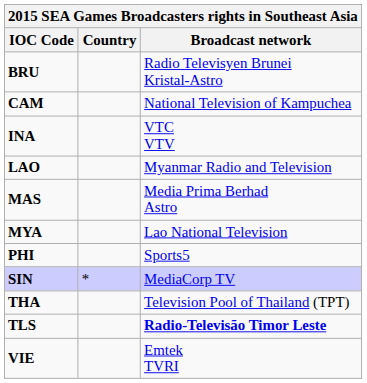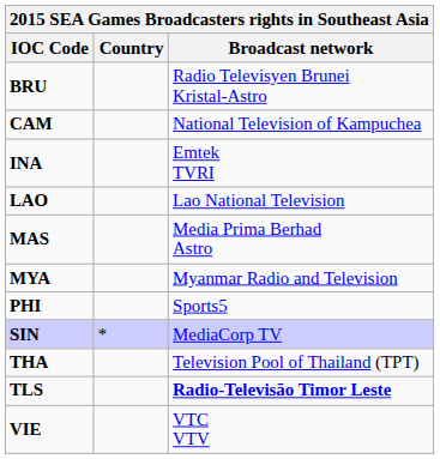 <table class="wikitable" style="font-size:100%; text-align:left;">
 <tr>
 <th colspan=6>2015 SEA Games Broadcasters rights in Southeast Asia</th>
 </tr>
 <tr>
 <th>IOC Code</th>
 <th>Country</th>
 <th>Broadcast network</th>
 </tr>
 <tr>
 <td align=left><strong>BRU</strong></td>
 <td align=left></td>
 <td><a href='#'>Radio Televisyen Brunei</a><br><a href='#'>Kristal-Astro</a></td>
 </tr>
 <tr>
 <td align=left><strong>CAM</strong></td>
 <td align=left></td>
 <td><a href='#'>National Television of Kampuchea</a></td>
 </tr>
 <tr>
 <td align=left><strong>INA</strong></td>
 <td align=left></td>
-<td><a href='#'>VTC</a><br><a href='#'>VTV</a></td>
+<td><a href='#'>Emtek</a><br><a href='#'>TVRI</a></td>
 </tr>
 <tr>
 <td align=left><strong>LAO</strong></td>
 <td align=left></td>
-<td><a href='#'>Myanmar Radio and Television</a></td>
+<td><a href='#'>Lao National Television</a></td>
 </tr>
 <tr>
 <td align=left><strong>MAS</strong></td>
 <td align=left></td>
 <td><a href='#'>Media Prima Berhad</a><br><a href='#'>Astro</a></td>
 </tr>
 <tr>
 <td align=left><strong>MYA</strong></td>
 <td align=left></td>
-<td><a href='#'>Lao National Television</a></td>
+<td><a href='#'>Myanmar Radio and Television</a></td>
 </tr>
 <tr>
 <td align=left><strong>PHI</strong></td>
 <td align=left></td>
 <td><a href='#'>Sports5</a></td>
 </tr>
 <tr style="background:#ccf;">
 <td align=left><strong>SIN</strong></td>
 <td align=left>*</td>
 <td><a href='#'>MediaCorp TV</a></td>
 </tr>
 <tr>
 <td align=left><strong>THA</strong></td>
 <td align=left></td>
 <td><a href='#'>Television Pool of Thailand</a> (TPT)</td>
 </tr>
 <tr>
 <td align=left><strong>TLS</strong></td>
 <td align=left></td>
 <td><strong><a href='#'>Radio-Televisão Timor Leste</a></strong></td>
 </tr>
 <tr>
 <td align=left><strong>VIE</strong></td>
 <td align=left></td>
-<td><a href='#'>Emtek</a><br><a href='#'>TVRI</a></td>
+<td><a href='#'>VTC</a><br><a href='#'>VTV</a></td>
 </tr>
 </table>
